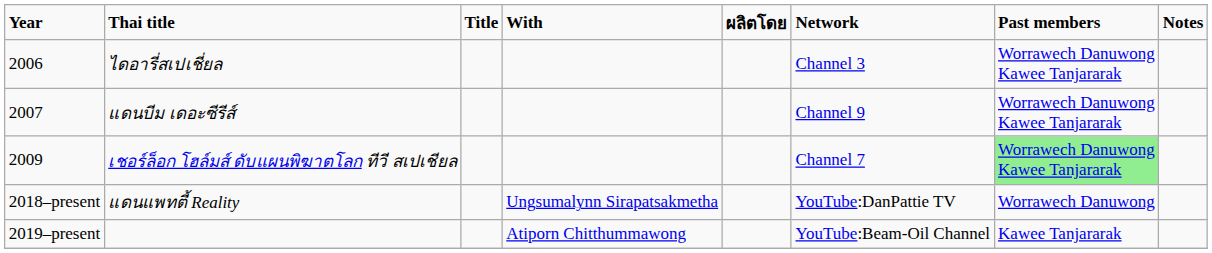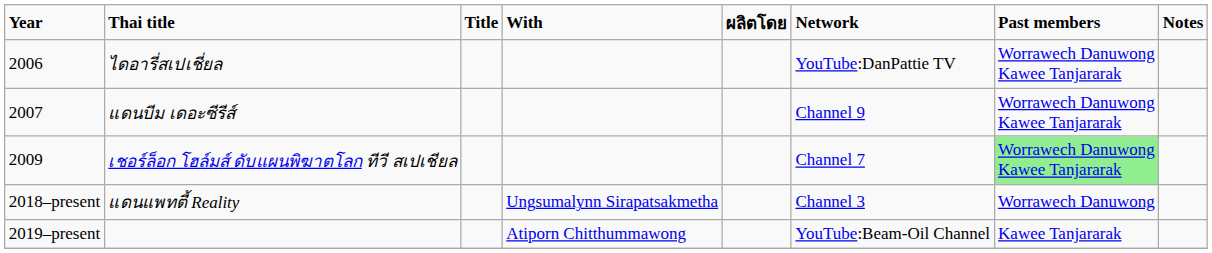 <table class="wikitable" style="font-size: 85%;">
 <tr>
 <td><strong>Year</strong></td>
 <td><strong>Thai title</strong></td>
 <td><strong>Title</strong></td>
 <td><strong>With</strong></td>
 <td><strong>ผลิตโดย</strong></td>
 <td><strong>Network</strong></td>
 <td><strong>Past members</strong></td>
 <td><strong>Notes</strong></td>
 </tr>
 <tr>
 <td rowspan="1">2006</td>
 <td><em>ไดอารี่สเปเชี่ยล</em></td>
 <td><em> </em></td>
 <td></td>
 <td></td>
-<td><a href='#'>Channel 3</a></td>
+<td><a href='#'>YouTube</a>:DanPattie TV</td>
 <td><a href='#'>Worrawech Danuwong</a> <br> <a href='#'>Kawee Tanjararak</a></td>
 <td></td>
 </tr>
 <tr>
 <td rowspan="1">2007</td>
 <td><em>แดนบีม เดอะซีรีส์</em></td>
 <td><em> </em></td>
 <td></td>
 <td></td>
 <td><a href='#'>Channel 9</a></td>
 <td><a href='#'>Worrawech Danuwong</a> <br> <a href='#'>Kawee Tanjararak</a></td>
 <td></td>
 </tr>
 <tr>
 <td rowspan="1">2009</td>
 <td><em><a href='#'>เชอร์ล็อก โฮล์มส์ ดับแผนพิฆาตโลก</a> ทีวี สเปเชียล</em></td>
 <td><em> </em></td>
 <td></td>
 <td></td>
 <td><a href='#'>Channel 7</a></td>
 <td style="background: lightgreen;"><a href='#'>Worrawech Danuwong</a> <br> <a href='#'>Kawee Tanjararak</a></td>
 <td></td>
 </tr>
 <tr>
 <td rowspan="1">2018–present</td>
 <td><em>แดนแพทตี้ Reality</em></td>
 <td><em> </em></td>
 <td><a href='#'>Ungsumalynn Sirapatsakmetha</a></td>
 <td></td>
-<td><a href='#'>YouTube</a>:DanPattie TV</td>
+<td><a href='#'>Channel 3</a></td>
 <td><a href='#'>Worrawech Danuwong</a></td>
 <td></td>
 </tr>
 <tr>
 <td rowspan="1">2019–present</td>
 <td><em> </em></td>
 <td><em> </em></td>
 <td><a href='#'>Atiporn Chitthummawong</a></td>
 <td></td>
 <td><a href='#'>YouTube</a>:Beam-Oil Channel</td>
 <td><a href='#'>Kawee Tanjararak</a></td>
 <td></td>
 </tr>
 <tr>
 </tr>
 </table>
